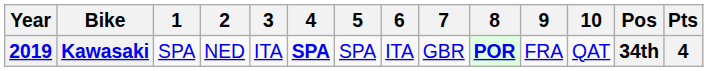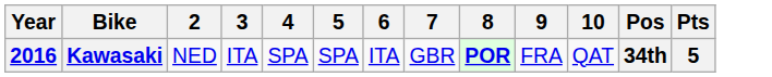 <table class="wikitable" style="text-align:center; font-size:90%;">
 <tr>
 <th>Year</th>
 <th>Bike</th>
-<th>1</th>
 <th>2</th>
 <th>3</th>
 <th>4</th>
 <th>5</th>
 <th>6</th>
 <th>7</th>
 <th>8</th>
 <th>9</th>
 <th>10</th>
 <th>Pos</th>
 <th>Pts</th>
 </tr>
 <tr>
-<th><a href='#'>2019</a></th>
+<th><a href='#'>2016</a></th>
 <th><a href='#'>Kawasaki</a></th>
-<td><a href='#'>SPA</a></td>
 <td><a href='#'>NED</a></td>
 <td><a href='#'>ITA</a></td>
-<td><strong><a href='#'>SPA</a></strong></td>
+<td><a href='#'>SPA</a></td>
 <td><a href='#'>SPA</a></td>
 <td><a href='#'>ITA</a></td>
 <td><a href='#'>GBR</a></td>
 <td style="background:#dfffdf;"><strong><a href='#'>POR</a><br></strong></td>
 <td><a href='#'>FRA</a></td>
 <td><a href='#'>QAT</a></td>
 <th>34th</th>
-<th>4</th>
+<th>5</th>
 </tr>
 </table>
